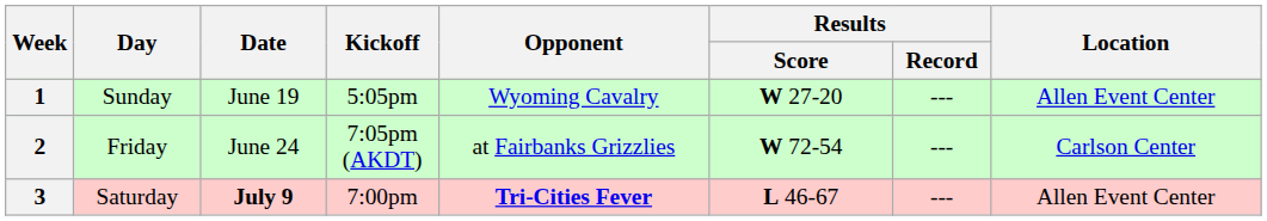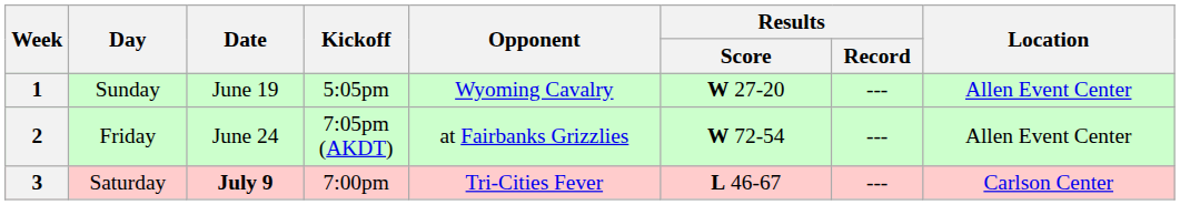 <table class="wikitable">
 <tr>
 <th rowspan="2" width="40">Week</th>
 <th rowspan="2" width="80">Day</th>
 <th rowspan="2" width="80">Date</th>
 <th rowspan="2" width="70">Kickoff</th>
 <th rowspan="2" width="180">Opponent</th>
 <th colspan="2" width="180">Results</th>
 <th rowspan="2" width="180">Location</th>
 </tr>
 <tr>
 <th width="120">Score</th>
 <th width="60">Record</th>
 </tr>
 <tr align="center" bgcolor="#CCFFCC">
 <th>1</th>
 <td>Sunday</td>
 <td>June 19</td>
 <td>5:05pm</td>
 <td><a href='#'>Wyoming Cavalry</a></td>
 <td><strong>W</strong> 27-20</td>
 <td>---</td>
 <td><a href='#'>Allen Event Center</a></td>
 </tr>
 <tr align="center" bgcolor="#CCFFCC">
 <th>2</th>
 <td>Friday</td>
 <td>June 24</td>
 <td>7:05pm (<a href='#'>AKDT</a>)</td>
 <td>at <a href='#'>Fairbanks Grizzlies</a></td>
 <td><strong>W</strong> 72-54</td>
 <td>---</td>
-<td><a href='#'>Carlson Center</a></td>
+<td>Allen Event Center</td>
 </tr>
 <tr align="center" bgcolor="#FFCCCC">
 <th>3</th>
 <td>Saturday</td>
 <td><strong>July 9</strong></td>
 <td>7:00pm</td>
-<td><strong><a href='#'>Tri-Cities Fever</a></strong></td>
+<td><a href='#'>Tri-Cities Fever</a></td>
 <td><strong>L</strong> 46-67</td>
 <td>---</td>
-<td>Allen Event Center</td>
+<td><a href='#'>Carlson Center</a></td>
 </tr>
 </table>
